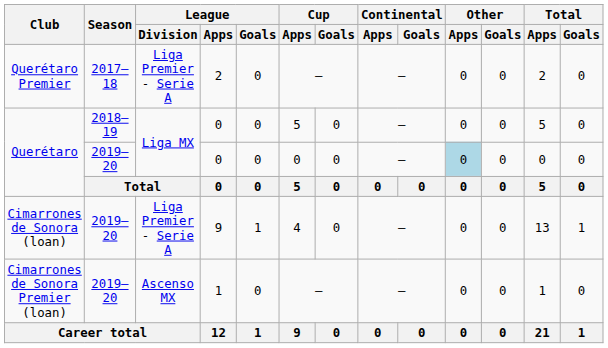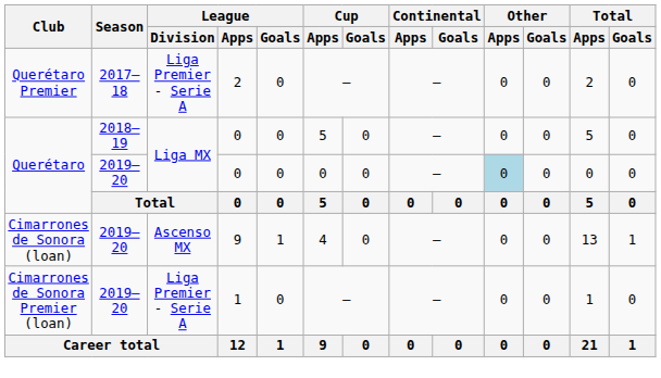 <table class="wikitable" style="text-align: center">
 <tr>
 <th rowspan="2">Club</th>
 <th rowspan="2">Season</th>
 <th colspan="3">League</th>
 <th colspan="2">Cup</th>
 <th colspan="2">Continental</th>
 <th colspan="2">Other</th>
 <th colspan="2">Total</th>
 </tr>
 <tr>
 <th>Division</th>
 <th>Apps</th>
 <th>Goals</th>
 <th>Apps</th>
 <th>Goals</th>
 <th>Apps</th>
 <th>Goals</th>
 <th>Apps</th>
 <th>Goals</th>
 <th>Apps</th>
 <th>Goals</th>
 </tr>
 <tr>
 <td><a href='#'>Querétaro Premier</a></td>
 <td><a href='#'>2017–18</a></td>
 <td><a href='#'>Liga Premier</a> - <a href='#'>Serie A</a></td>
 <td>2</td>
 <td>0</td>
 <td colspan="2">–</td>
 <td colspan="2">–</td>
 <td>0</td>
 <td>0</td>
 <td>2</td>
 <td>0</td>
 </tr>
 <tr>
 <td rowspan="3"><a href='#'>Querétaro</a></td>
 <td><a href='#'>2018–19</a></td>
 <td rowspan="2"><a href='#'>Liga MX</a></td>
 <td>0</td>
 <td>0</td>
 <td>5</td>
 <td>0</td>
 <td colspan="2">–</td>
 <td>0</td>
 <td>0</td>
 <td>5</td>
 <td>0</td>
 </tr>
 <tr>
 <td><a href='#'>2019–20</a></td>
 <td>0</td>
 <td>0</td>
 <td>0</td>
 <td>0</td>
 <td colspan="2">–</td>
 <td style="background: lightblue;">0</td>
 <td>0</td>
 <td>0</td>
 <td>0</td>
 </tr>
 <tr>
 <th colspan="2"><strong>Total</strong></th>
 <th>0</th>
 <th>0</th>
 <th>5</th>
 <th>0</th>
 <th>0</th>
 <th>0</th>
 <th>0</th>
 <th>0</th>
 <th>5</th>
 <th>0</th>
 </tr>
 <tr>
 <td><a href='#'>Cimarrones de Sonora</a> (loan)</td>
 <td><a href='#'>2019–20</a></td>
-<td><a href='#'>Liga Premier</a> - <a href='#'>Serie A</a></td>
+<td><a href='#'>Ascenso MX</a></td>
 <td>9</td>
 <td>1</td>
 <td>4</td>
 <td>0</td>
 <td colspan="2">–</td>
 <td>0</td>
 <td>0</td>
 <td>13</td>
 <td>1</td>
 </tr>
 <tr>
 <td><a href='#'>Cimarrones de Sonora Premier</a> (loan)</td>
 <td><a href='#'>2019–20</a></td>
-<td><a href='#'>Ascenso MX</a></td>
+<td><a href='#'>Liga Premier</a> - <a href='#'>Serie A</a></td>
 <td>1</td>
 <td>0</td>
 <td colspan="2">–</td>
 <td colspan="2">–</td>
 <td>0</td>
 <td>0</td>
 <td>1</td>
 <td>0</td>
 </tr>
 <tr>
 <th colspan="3"><strong>Career total</strong></th>
 <th>12</th>
 <th>1</th>
 <th>9</th>
 <th>0</th>
 <th>0</th>
 <th>0</th>
 <th>0</th>
 <th>0</th>
 <th>21</th>
 <th>1</th>
 </tr>
 </table>
